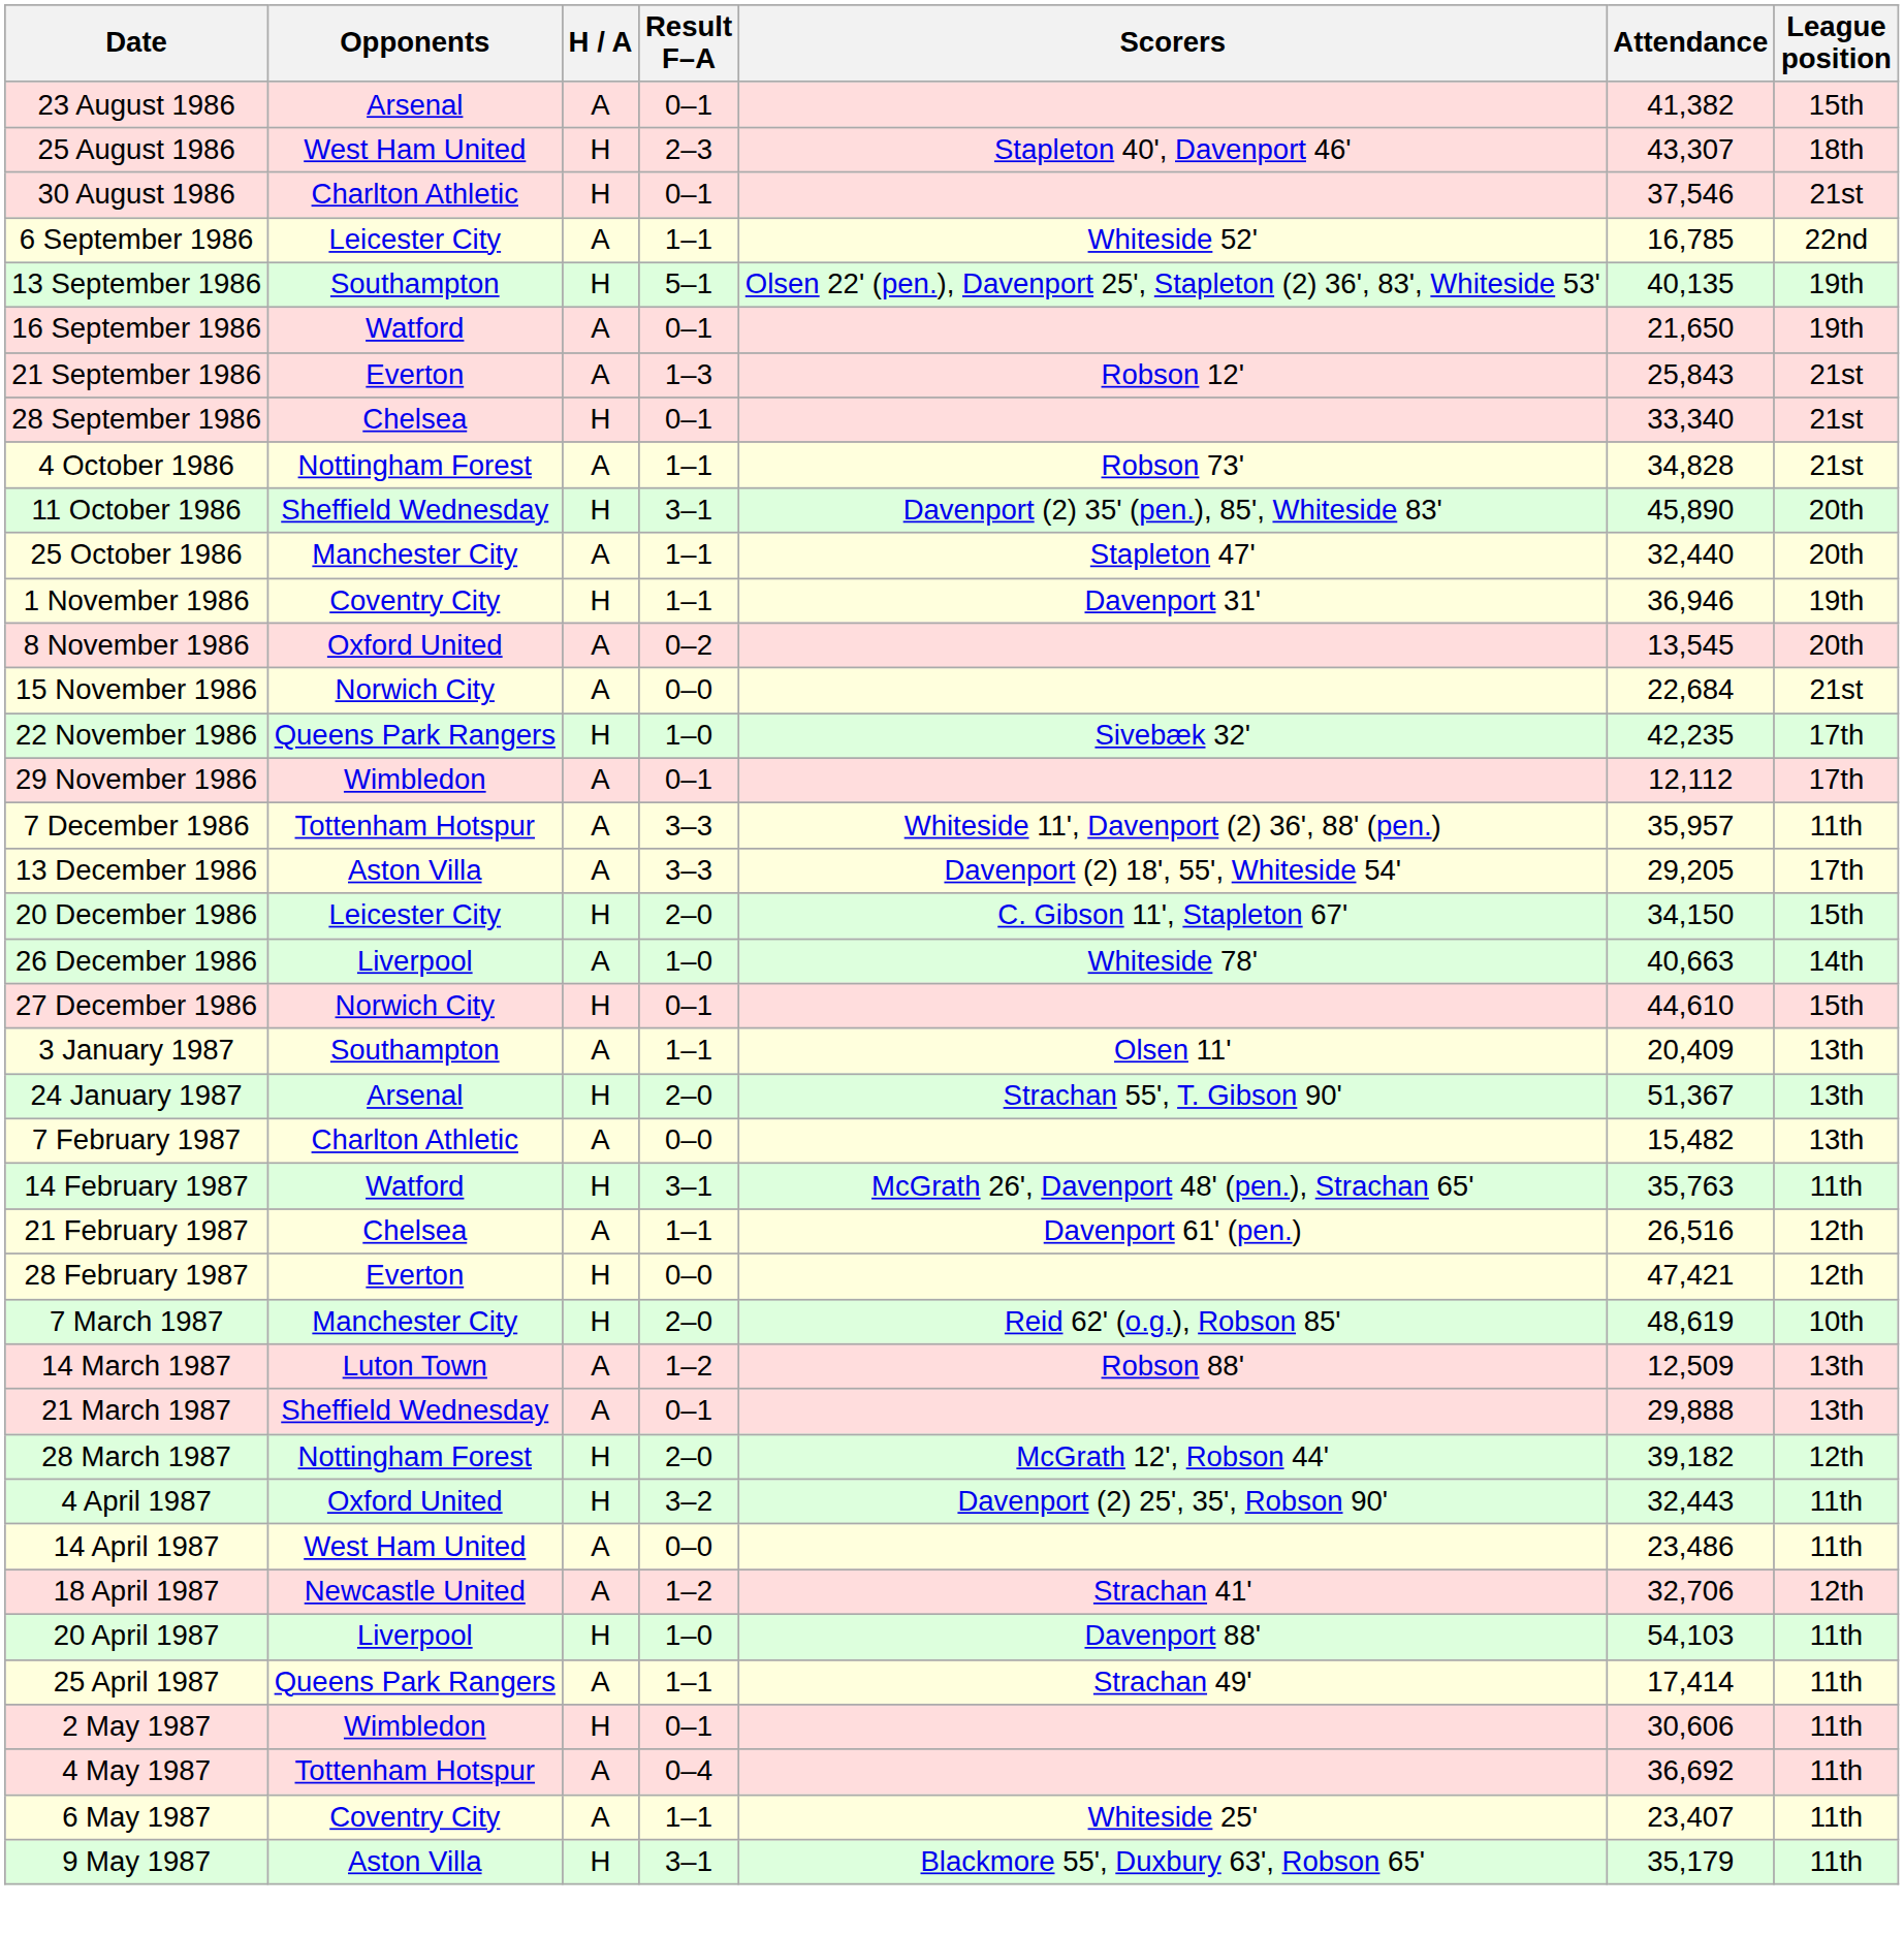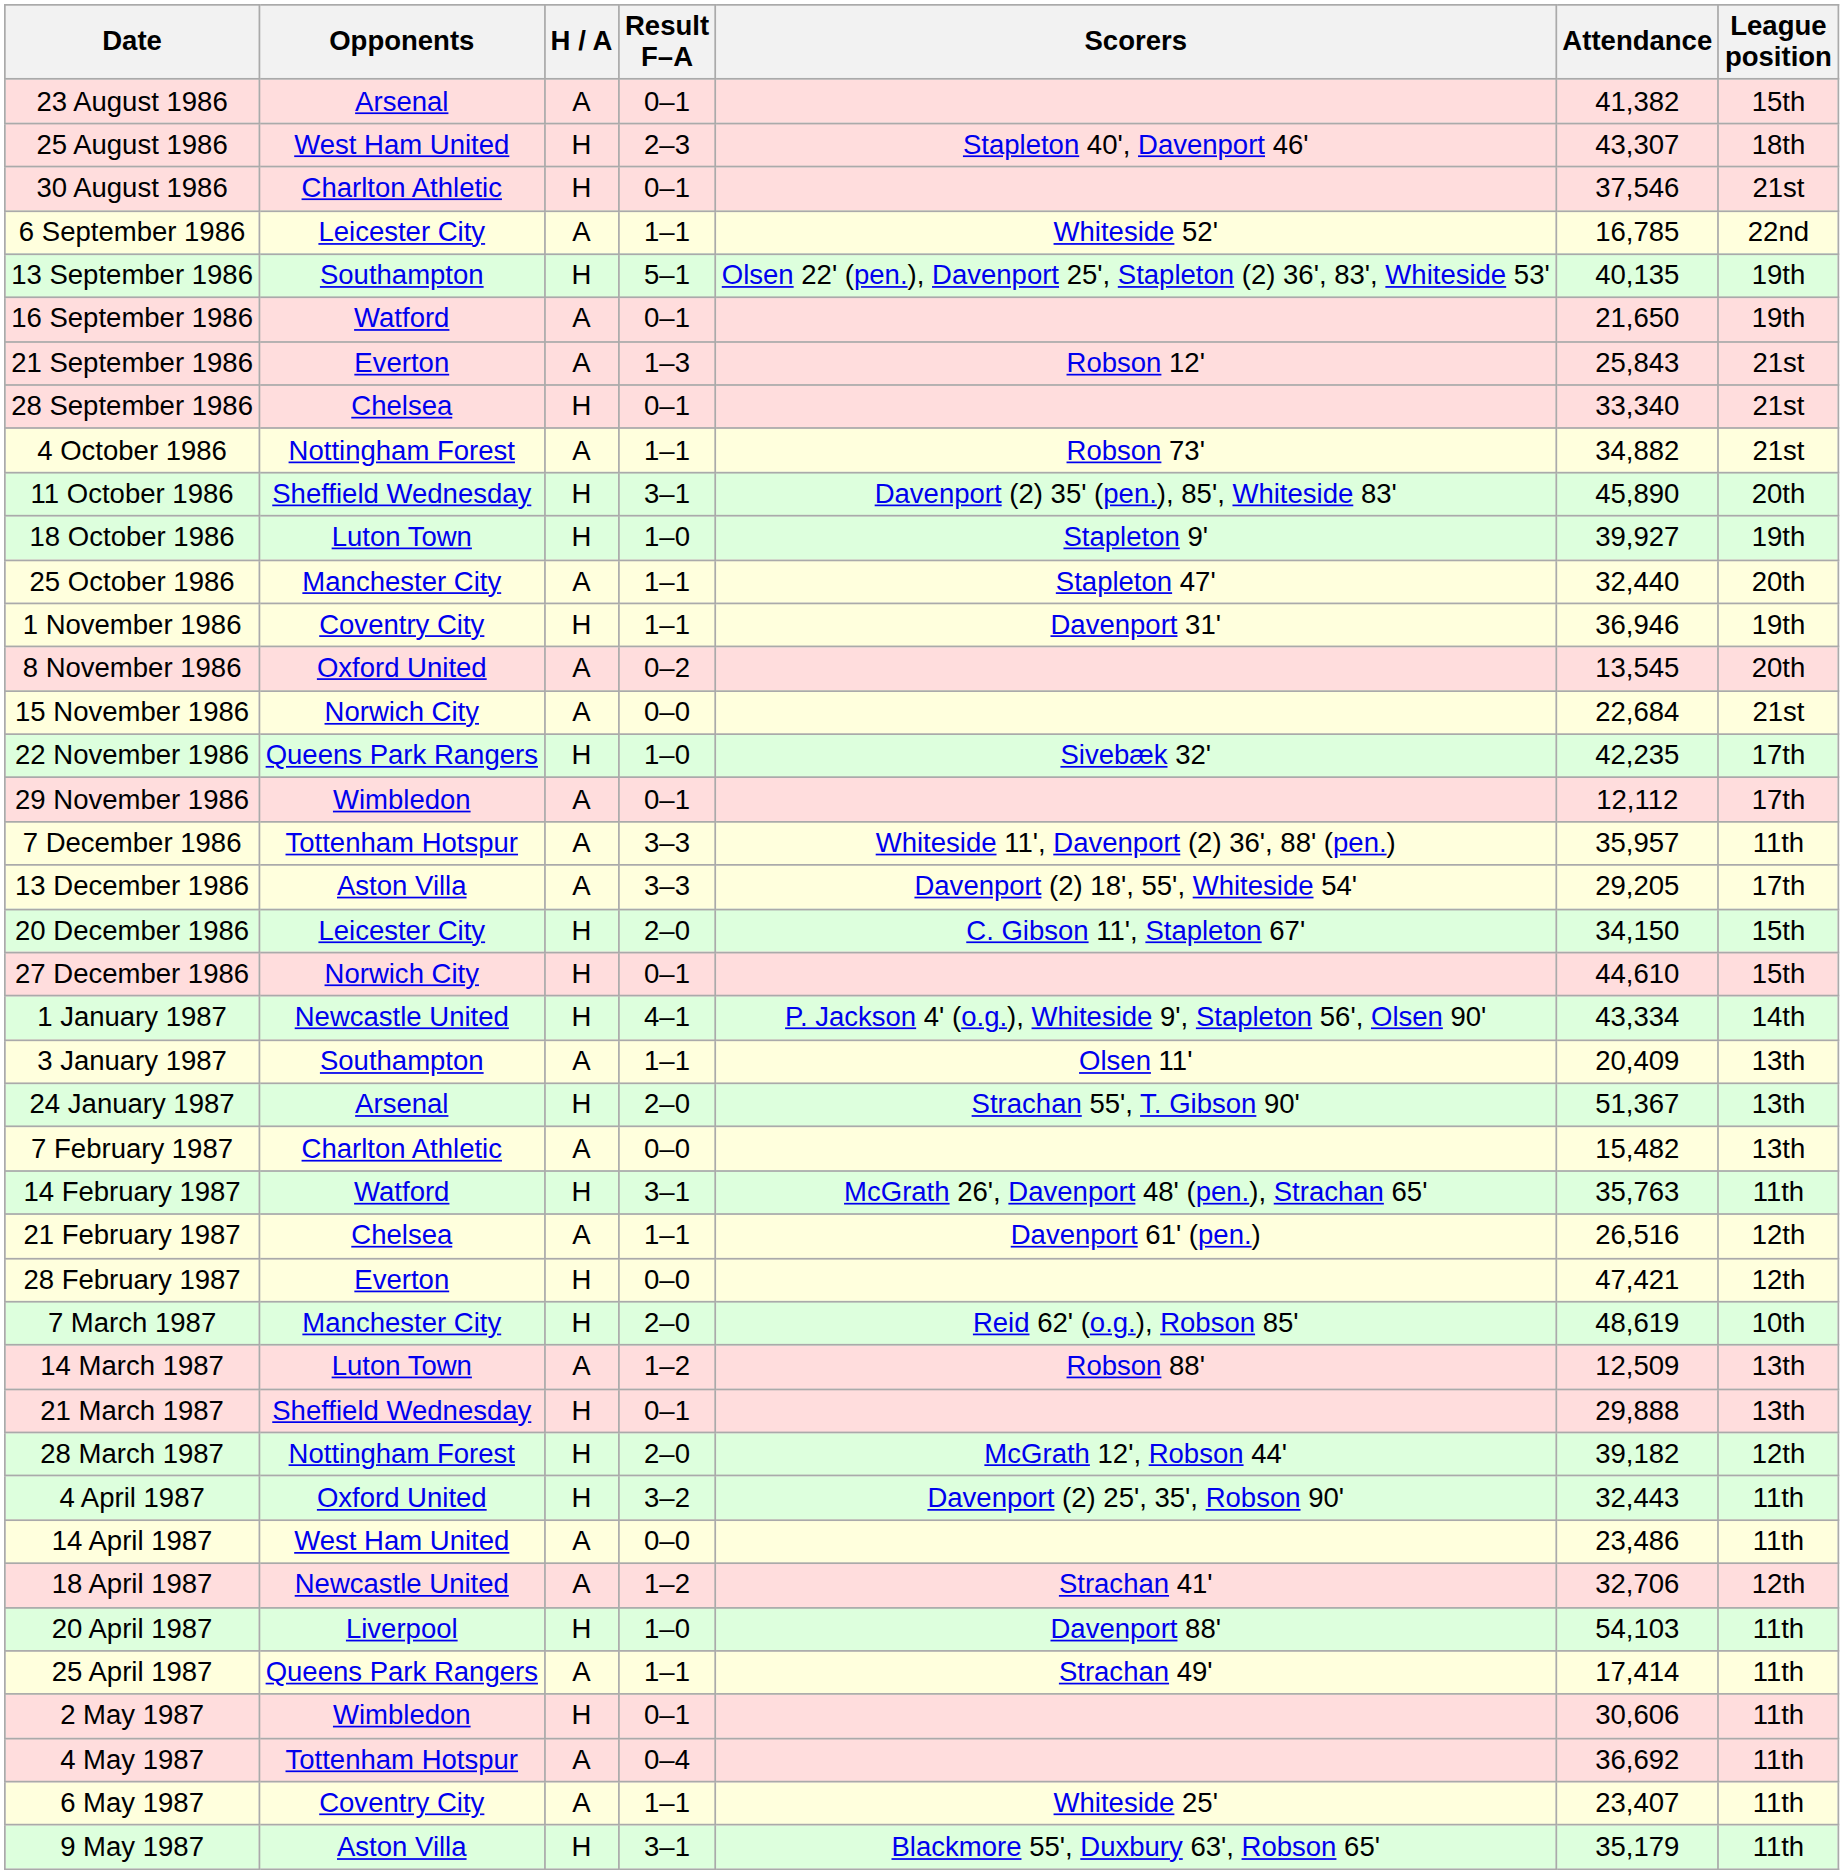 <table class="wikitable" style="text-align:center">
 <tr>
 <th>Date</th>
 <th>Opponents</th>
 <th>H / A</th>
 <th>Result<br>F–A</th>
 <th>Scorers</th>
 <th>Attendance</th>
 <th>League<br>position</th>
 </tr>
 <tr bgcolor="#ffdddd">
 <td>23 August 1986</td>
 <td><a href='#'>Arsenal</a></td>
 <td>A</td>
 <td>0–1</td>
 <td></td>
 <td>41,382</td>
 <td>15th</td>
 </tr>
 <tr bgcolor="#ffdddd">
 <td>25 August 1986</td>
 <td><a href='#'>West Ham United</a></td>
 <td>H</td>
 <td>2–3</td>
 <td><a href='#'>Stapleton</a> 40', <a href='#'>Davenport</a> 46'</td>
 <td>43,307</td>
 <td>18th</td>
 </tr>
 <tr bgcolor="#ffdddd">
 <td>30 August 1986</td>
 <td><a href='#'>Charlton Athletic</a></td>
 <td>H</td>
 <td>0–1</td>
 <td></td>
 <td>37,546</td>
 <td>21st</td>
 </tr>
 <tr bgcolor="#ffffdd">
 <td>6 September 1986</td>
 <td><a href='#'>Leicester City</a></td>
 <td>A</td>
 <td>1–1</td>
 <td><a href='#'>Whiteside</a> 52'</td>
 <td>16,785</td>
 <td>22nd</td>
 </tr>
 <tr bgcolor="#ddffdd">
 <td>13 September 1986</td>
 <td><a href='#'>Southampton</a></td>
 <td>H</td>
 <td>5–1</td>
 <td><a href='#'>Olsen</a> 22' (<a href='#'>pen.</a>), <a href='#'>Davenport</a> 25', <a href='#'>Stapleton</a> (2) 36', 83', <a href='#'>Whiteside</a> 53'</td>
 <td>40,135</td>
 <td>19th</td>
 </tr>
 <tr bgcolor="#ffdddd">
 <td>16 September 1986</td>
 <td><a href='#'>Watford</a></td>
 <td>A</td>
 <td>0–1</td>
 <td></td>
 <td>21,650</td>
 <td>19th</td>
 </tr>
 <tr bgcolor="#ffdddd">
 <td>21 September 1986</td>
 <td><a href='#'>Everton</a></td>
 <td>A</td>
 <td>1–3</td>
 <td><a href='#'>Robson</a> 12'</td>
 <td>25,843</td>
 <td>21st</td>
 </tr>
 <tr bgcolor="#ffdddd">
 <td>28 September 1986</td>
 <td><a href='#'>Chelsea</a></td>
 <td>H</td>
 <td>0–1</td>
 <td></td>
 <td>33,340</td>
 <td>21st</td>
 </tr>
 <tr bgcolor="#ffffdd">
 <td>4 October 1986</td>
 <td><a href='#'>Nottingham Forest</a></td>
 <td>A</td>
 <td>1–1</td>
 <td><a href='#'>Robson</a> 73'</td>
-<td>34,828</td>
+<td>34,882</td>
 <td>21st</td>
 </tr>
 <tr bgcolor="#ddffdd">
 <td>11 October 1986</td>
 <td><a href='#'>Sheffield Wednesday</a></td>
 <td>H</td>
 <td>3–1</td>
 <td><a href='#'>Davenport</a> (2) 35' (<a href='#'>pen.</a>), 85', <a href='#'>Whiteside</a> 83'</td>
 <td>45,890</td>
 <td>20th</td>
+</tr>
+<tr bgcolor="#ddffdd">
+<td>18 October 1986</td>
+<td><a href='#'>Luton Town</a></td>
+<td>H</td>
+<td>1–0</td>
+<td><a href='#'>Stapleton</a> 9'</td>
+<td>39,927</td>
+<td>19th</td>
 </tr>
 <tr bgcolor="#ffffdd">
 <td>25 October 1986</td>
 <td><a href='#'>Manchester City</a></td>
 <td>A</td>
 <td>1–1</td>
 <td><a href='#'>Stapleton</a> 47'</td>
 <td>32,440</td>
 <td>20th</td>
 </tr>
 <tr bgcolor="#ffffdd">
 <td>1 November 1986</td>
 <td><a href='#'>Coventry City</a></td>
 <td>H</td>
 <td>1–1</td>
 <td><a href='#'>Davenport</a> 31'</td>
 <td>36,946</td>
 <td>19th</td>
 </tr>
 <tr bgcolor="#ffdddd">
 <td>8 November 1986</td>
 <td><a href='#'>Oxford United</a></td>
 <td>A</td>
 <td>0–2</td>
 <td></td>
 <td>13,545</td>
 <td>20th</td>
 </tr>
 <tr bgcolor="#ffffdd">
 <td>15 November 1986</td>
 <td><a href='#'>Norwich City</a></td>
 <td>A</td>
 <td>0–0</td>
 <td></td>
 <td>22,684</td>
 <td>21st</td>
 </tr>
 <tr bgcolor="#ddffdd">
 <td>22 November 1986</td>
 <td><a href='#'>Queens Park Rangers</a></td>
 <td>H</td>
 <td>1–0</td>
 <td><a href='#'>Sivebæk</a> 32'</td>
 <td>42,235</td>
 <td>17th</td>
 </tr>
 <tr bgcolor="#ffdddd">
 <td>29 November 1986</td>
 <td><a href='#'>Wimbledon</a></td>
 <td>A</td>
 <td>0–1</td>
 <td></td>
 <td>12,112</td>
 <td>17th</td>
 </tr>
 <tr bgcolor="#ffffdd">
 <td>7 December 1986</td>
 <td><a href='#'>Tottenham Hotspur</a></td>
 <td>A</td>
 <td>3–3</td>
 <td><a href='#'>Whiteside</a> 11', <a href='#'>Davenport</a> (2) 36', 88' (<a href='#'>pen.</a>)</td>
 <td>35,957</td>
 <td>11th</td>
 </tr>
 <tr bgcolor="#ffffdd">
 <td>13 December 1986</td>
 <td><a href='#'>Aston Villa</a></td>
 <td>A</td>
 <td>3–3</td>
 <td><a href='#'>Davenport</a> (2) 18', 55', <a href='#'>Whiteside</a> 54'</td>
 <td>29,205</td>
 <td>17th</td>
 </tr>
 <tr bgcolor="#ddffdd">
 <td>20 December 1986</td>
 <td><a href='#'>Leicester City</a></td>
 <td>H</td>
 <td>2–0</td>
 <td><a href='#'>C. Gibson</a> 11', <a href='#'>Stapleton</a> 67'</td>
 <td>34,150</td>
 <td>15th</td>
 </tr>
-<tr bgcolor="#ddffdd">
-<td>26 December 1986</td>
-<td><a href='#'>Liverpool</a></td>
-<td>A</td>
-<td>1–0</td>
-<td><a href='#'>Whiteside</a> 78'</td>
-<td>40,663</td>
-<td>14th</td>
-</tr>
 <tr bgcolor="#ffdddd">
 <td>27 December 1986</td>
 <td><a href='#'>Norwich City</a></td>
 <td>H</td>
 <td>0–1</td>
 <td></td>
 <td>44,610</td>
 <td>15th</td>
+</tr>
+<tr bgcolor="#ddffdd">
+<td>1 January 1987</td>
+<td><a href='#'>Newcastle United</a></td>
+<td>H</td>
+<td>4–1</td>
+<td><a href='#'>P. Jackson</a> 4' (<a href='#'>o.g.</a>), <a href='#'>Whiteside</a> 9', <a href='#'>Stapleton</a> 56', <a href='#'>Olsen</a> 90'</td>
+<td>43,334</td>
+<td>14th</td>
 </tr>
 <tr bgcolor="#ffffdd">
 <td>3 January 1987</td>
 <td><a href='#'>Southampton</a></td>
 <td>A</td>
 <td>1–1</td>
 <td><a href='#'>Olsen</a> 11'</td>
 <td>20,409</td>
 <td>13th</td>
 </tr>
 <tr bgcolor="#ddffdd">
 <td>24 January 1987</td>
 <td><a href='#'>Arsenal</a></td>
 <td>H</td>
 <td>2–0</td>
 <td><a href='#'>Strachan</a> 55', <a href='#'>T. Gibson</a> 90'</td>
 <td>51,367</td>
 <td>13th</td>
 </tr>
 <tr bgcolor="#ffffdd">
 <td>7 February 1987</td>
 <td><a href='#'>Charlton Athletic</a></td>
 <td>A</td>
 <td>0–0</td>
 <td></td>
 <td>15,482</td>
 <td>13th</td>
 </tr>
 <tr bgcolor="#ddffdd">
 <td>14 February 1987</td>
 <td><a href='#'>Watford</a></td>
 <td>H</td>
 <td>3–1</td>
 <td><a href='#'>McGrath</a> 26', <a href='#'>Davenport</a> 48' (<a href='#'>pen.</a>), <a href='#'>Strachan</a> 65'</td>
 <td>35,763</td>
 <td>11th</td>
 </tr>
 <tr bgcolor="#ffffdd">
 <td>21 February 1987</td>
 <td><a href='#'>Chelsea</a></td>
 <td>A</td>
 <td>1–1</td>
 <td><a href='#'>Davenport</a> 61' (<a href='#'>pen.</a>)</td>
 <td>26,516</td>
 <td>12th</td>
 </tr>
 <tr bgcolor="#ffffdd">
 <td>28 February 1987</td>
 <td><a href='#'>Everton</a></td>
 <td>H</td>
 <td>0–0</td>
 <td></td>
 <td>47,421</td>
 <td>12th</td>
 </tr>
 <tr bgcolor="#ddffdd">
 <td>7 March 1987</td>
 <td><a href='#'>Manchester City</a></td>
 <td>H</td>
 <td>2–0</td>
 <td><a href='#'>Reid</a> 62' (<a href='#'>o.g.</a>), <a href='#'>Robson</a> 85'</td>
 <td>48,619</td>
 <td>10th</td>
 </tr>
 <tr bgcolor="#ffdddd">
 <td>14 March 1987</td>
 <td><a href='#'>Luton Town</a></td>
 <td>A</td>
 <td>1–2</td>
 <td><a href='#'>Robson</a> 88'</td>
 <td>12,509</td>
 <td>13th</td>
 </tr>
 <tr bgcolor="#ffdddd">
 <td>21 March 1987</td>
 <td><a href='#'>Sheffield Wednesday</a></td>
-<td>A</td>
+<td>H</td>
 <td>0–1</td>
 <td></td>
 <td>29,888</td>
 <td>13th</td>
 </tr>
 <tr bgcolor="#ddffdd">
 <td>28 March 1987</td>
 <td><a href='#'>Nottingham Forest</a></td>
 <td>H</td>
 <td>2–0</td>
 <td><a href='#'>McGrath</a> 12', <a href='#'>Robson</a> 44'</td>
 <td>39,182</td>
 <td>12th</td>
 </tr>
 <tr bgcolor="#ddffdd">
 <td>4 April 1987</td>
 <td><a href='#'>Oxford United</a></td>
 <td>H</td>
 <td>3–2</td>
 <td><a href='#'>Davenport</a> (2) 25', 35', <a href='#'>Robson</a> 90'</td>
 <td>32,443</td>
 <td>11th</td>
 </tr>
 <tr bgcolor="#ffffdd">
 <td>14 April 1987</td>
 <td><a href='#'>West Ham United</a></td>
 <td>A</td>
 <td>0–0</td>
 <td></td>
 <td>23,486</td>
 <td>11th</td>
 </tr>
 <tr bgcolor="#ffdddd">
 <td>18 April 1987</td>
 <td><a href='#'>Newcastle United</a></td>
 <td>A</td>
 <td>1–2</td>
 <td><a href='#'>Strachan</a> 41'</td>
 <td>32,706</td>
 <td>12th</td>
 </tr>
 <tr bgcolor="#ddffdd">
 <td>20 April 1987</td>
 <td><a href='#'>Liverpool</a></td>
 <td>H</td>
 <td>1–0</td>
 <td><a href='#'>Davenport</a> 88'</td>
 <td>54,103</td>
 <td>11th</td>
 </tr>
 <tr bgcolor="#ffffdd">
 <td>25 April 1987</td>
 <td><a href='#'>Queens Park Rangers</a></td>
 <td>A</td>
 <td>1–1</td>
 <td><a href='#'>Strachan</a> 49'</td>
 <td>17,414</td>
 <td>11th</td>
 </tr>
 <tr bgcolor="#ffdddd">
 <td>2 May 1987</td>
 <td><a href='#'>Wimbledon</a></td>
 <td>H</td>
 <td>0–1</td>
 <td></td>
 <td>30,606</td>
 <td>11th</td>
 </tr>
 <tr bgcolor="#ffdddd">
 <td>4 May 1987</td>
 <td><a href='#'>Tottenham Hotspur</a></td>
 <td>A</td>
 <td>0–4</td>
 <td></td>
 <td>36,692</td>
 <td>11th</td>
 </tr>
 <tr bgcolor="#ffffdd">
 <td>6 May 1987</td>
 <td><a href='#'>Coventry City</a></td>
 <td>A</td>
 <td>1–1</td>
 <td><a href='#'>Whiteside</a> 25'</td>
 <td>23,407</td>
 <td>11th</td>
 </tr>
 <tr bgcolor="#ddffdd">
 <td>9 May 1987</td>
 <td><a href='#'>Aston Villa</a></td>
 <td>H</td>
 <td>3–1</td>
 <td><a href='#'>Blackmore</a> 55', <a href='#'>Duxbury</a> 63', <a href='#'>Robson</a> 65'</td>
 <td>35,179</td>
 <td>11th</td>
 </tr>
 </table>
